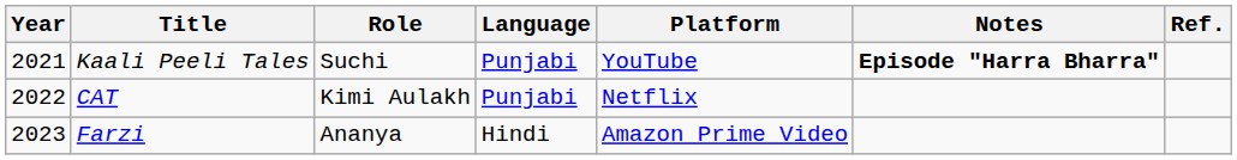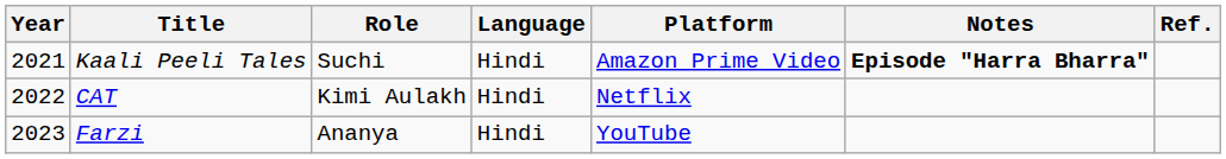 <table class="wikitable sortable">
 <tr>
 <th scope="col">Year</th>
 <th scope="col">Title</th>
 <th scope="col">Role</th>
 <th scope="col">Language</th>
 <th scope="col">Platform</th>
 <th scope="col">Notes</th>
 <th class="unsortable" scope="col">Ref.</th>
 </tr>
 <tr>
 <td>2021</td>
 <td><em>Kaali Peeli Tales</em></td>
 <td>Suchi</td>
-<td><a href='#'> Punjabi</a></td>
-<td><a href='#'>YouTube</a></td>
+<td>Hindi</td>
+<td><a href='#'>Amazon Prime Video</a></td>
 <td><strong>Episode "Harra Bharra"</strong></td>
 <td></td>
 </tr>
 <tr>
 <td>2022</td>
 <td><em><a href='#'>CAT</a></em></td>
 <td>Kimi Aulakh</td>
-<td><a href='#'> Punjabi</a></td>
+<td>Hindi</td>
 <td><a href='#'>Netflix</a></td>
 <td></td>
 <td></td>
 </tr>
 <tr>
 <td>2023</td>
 <td><em><a href='#'>Farzi</a></em></td>
 <td>Ananya</td>
 <td>Hindi</td>
-<td><a href='#'>Amazon Prime Video</a></td>
+<td><a href='#'>YouTube</a></td>
 <td></td>
 <td></td>
 </tr>
 </table>
